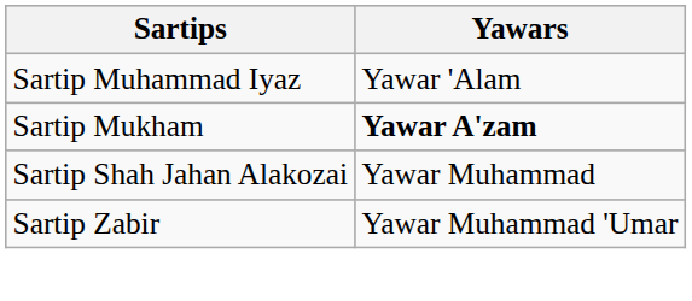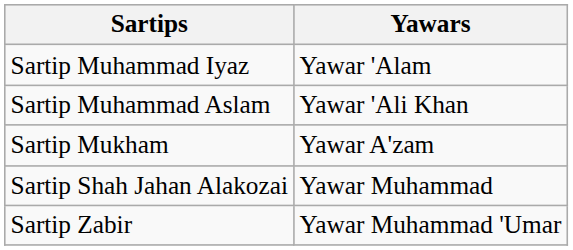 <table class="wikitable">
 <tr>
 <th>Sartips</th>
 <th>Yawars</th>
 </tr>
 <tr>
 <td>Sartip Muhammad Iyaz</td>
 <td>Yawar 'Alam</td>
 </tr>
 <tr>
+<td>Sartip Muhammad Aslam</td>
+<td>Yawar 'Ali Khan</td>
+</tr>
+<tr>
 <td>Sartip Mukham</td>
-<td><strong>Yawar A'zam</strong></td>
+<td>Yawar A'zam</td>
 </tr>
 <tr>
 <td>Sartip Shah Jahan Alakozai</td>
 <td>Yawar Muhammad</td>
 </tr>
 <tr>
 <td>Sartip Zabir</td>
 <td>Yawar Muhammad 'Umar</td>
 </tr>
 </table>
